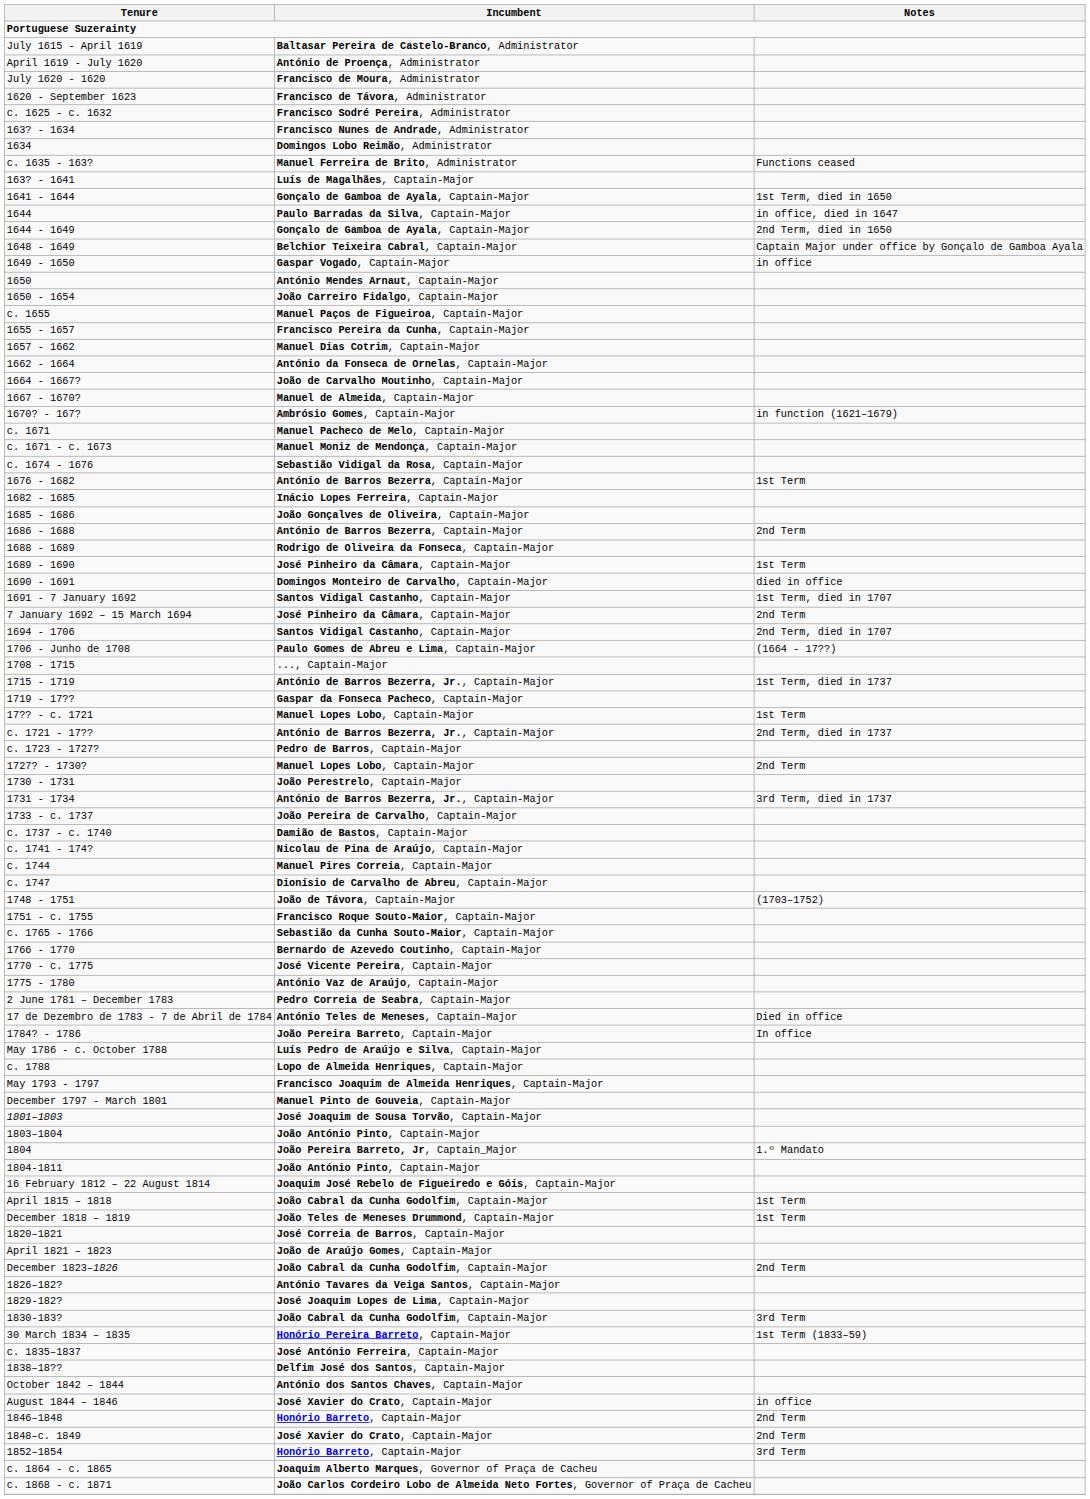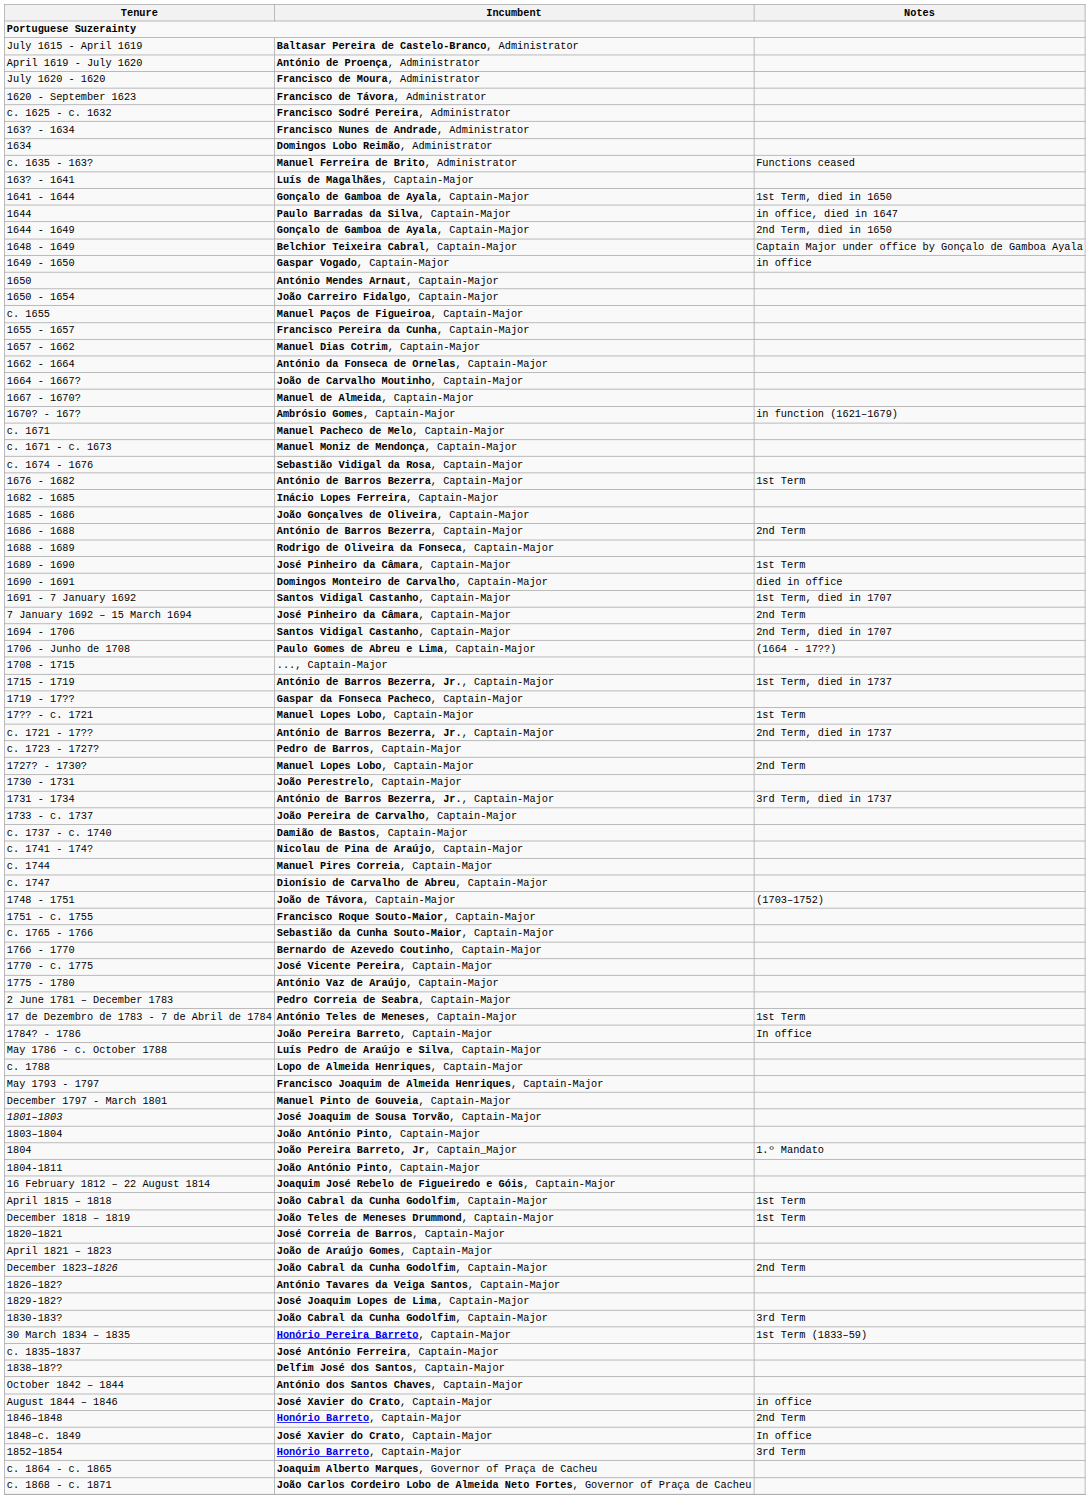 <table class="wikitable">
 <tr>
 <th>Tenure</th>
 <th>Incumbent</th>
 <th>Notes</th>
 </tr>
 <tr>
 <td colspan="3"><strong>Portuguese Suzerainty</strong></td>
 </tr>
 <tr>
 <td>July 1615 - April 1619</td>
 <td><strong>Baltasar Pereira de Castelo-Branco</strong>, Administrator</td>
 <td></td>
 </tr>
 <tr>
 <td>April 1619 - July 1620</td>
 <td><strong>António de Proença</strong>, Administrator</td>
 <td></td>
 </tr>
 <tr>
 <td>July 1620 - 1620</td>
 <td><strong>Francisco de Moura</strong>, Administrator</td>
 <td></td>
 </tr>
 <tr>
 <td>1620 - September 1623</td>
 <td><strong>Francisco de Távora</strong>, Administrator</td>
 <td></td>
 </tr>
 <tr>
 <td>c. 1625 - c. 1632</td>
 <td><strong>Francisco Sodré Pereira</strong>, Administrator</td>
 <td></td>
 </tr>
 <tr>
 <td>163? - 1634</td>
 <td><strong>Francisco Nunes de Andrade</strong>, Administrator</td>
 <td></td>
 </tr>
 <tr>
 <td>1634</td>
 <td><strong>Domingos Lobo Reimão</strong>, Administrator</td>
 <td></td>
 </tr>
 <tr>
 <td>c. 1635 - 163?</td>
 <td><strong>Manuel Ferreira de Brito</strong>, Administrator</td>
 <td>Functions ceased</td>
 </tr>
 <tr>
 <td>163? - 1641</td>
 <td><strong>Luís de Magalhães</strong>, Captain-Major</td>
 <td></td>
 </tr>
 <tr>
 <td>1641 - 1644</td>
 <td><strong>Gonçalo de Gamboa de Ayala</strong>, Captain-Major</td>
 <td>1st Term, died in 1650</td>
 </tr>
 <tr>
 <td>1644</td>
 <td><strong>Paulo Barradas da Silva</strong>, Captain-Major</td>
 <td>in office, died in 1647</td>
 </tr>
 <tr>
 <td>1644 - 1649</td>
 <td><strong>Gonçalo de Gamboa de Ayala</strong>, Captain-Major</td>
 <td>2nd Term, died in 1650</td>
 </tr>
 <tr>
 <td>1648 - 1649</td>
 <td><strong>Belchior Teixeira Cabral</strong>, Captain-Major</td>
 <td>Captain Major under office by Gonçalo de Gamboa Ayala</td>
 </tr>
 <tr>
 <td>1649 - 1650</td>
 <td><strong>Gaspar Vogado</strong>, Captain-Major</td>
 <td>in office</td>
 </tr>
 <tr>
 <td>1650</td>
 <td><strong>António Mendes Arnaut</strong>, Captain-Major</td>
 <td></td>
 </tr>
 <tr>
 <td>1650 - 1654</td>
 <td><strong>João Carreiro Fidalgo</strong>, Captain-Major</td>
 <td></td>
 </tr>
 <tr>
 <td>c. 1655</td>
 <td><strong>Manuel Paços de Figueiroa</strong>, Captain-Major</td>
 <td></td>
 </tr>
 <tr>
 <td>1655 - 1657</td>
 <td><strong>Francisco Pereira da Cunha</strong>, Captain-Major</td>
 <td></td>
 </tr>
 <tr>
 <td>1657 - 1662</td>
 <td><strong>Manuel Dias Cotrim</strong>, Captain-Major</td>
 <td></td>
 </tr>
 <tr>
 <td>1662 - 1664</td>
 <td><strong>António da Fonseca de Ornelas</strong>, Captain-Major</td>
 <td></td>
 </tr>
 <tr>
 <td>1664 - 1667?</td>
 <td><strong>João de Carvalho Moutinho</strong>, Captain-Major</td>
 <td></td>
 </tr>
 <tr>
 <td>1667 - 1670?</td>
 <td><strong>Manuel de Almeida</strong>, Captain-Major</td>
 <td></td>
 </tr>
 <tr>
 <td>1670? - 167?</td>
 <td><strong>Ambrósio Gomes</strong>, Captain-Major</td>
 <td>in function (1621–1679)</td>
 </tr>
 <tr>
 <td>c. 1671</td>
 <td><strong>Manuel Pacheco de Melo</strong>, Captain-Major</td>
 <td></td>
 </tr>
 <tr>
 <td>c. 1671 - c. 1673</td>
 <td><strong>Manuel Moniz de Mendonça</strong>, Captain-Major</td>
 <td></td>
 </tr>
 <tr>
 <td>c. 1674 - 1676</td>
 <td><strong>Sebastião Vidigal da Rosa</strong>, Captain-Major</td>
 <td></td>
 </tr>
 <tr>
 <td>1676 - 1682</td>
 <td><strong>António de Barros Bezerra</strong>, Captain-Major</td>
 <td>1st Term</td>
 </tr>
 <tr>
 <td>1682 - 1685</td>
 <td><strong>Inácio Lopes Ferreira</strong>, Captain-Major</td>
 <td></td>
 </tr>
 <tr>
 <td>1685 - 1686</td>
 <td><strong>João Gonçalves de Oliveira</strong>, Captain-Major</td>
 <td></td>
 </tr>
 <tr>
 <td>1686 - 1688</td>
 <td><strong>António de Barros Bezerra</strong>, Captain-Major</td>
 <td>2nd Term</td>
 </tr>
 <tr>
 <td>1688 - 1689</td>
 <td><strong>Rodrigo de Oliveira da Fonseca</strong>, Captain-Major</td>
 <td></td>
 </tr>
 <tr>
 <td>1689 - 1690</td>
 <td><strong>José Pinheiro da Câmara</strong>, Captain-Major</td>
 <td>1st Term</td>
 </tr>
 <tr>
 <td>1690 - 1691</td>
 <td><strong>Domingos Monteiro de Carvalho</strong>, Captain-Major</td>
 <td>died in office</td>
 </tr>
 <tr>
 <td>1691 - 7 January 1692</td>
 <td><strong>Santos Vidigal Castanho</strong>, Captain-Major</td>
 <td>1st Term, died in 1707</td>
 </tr>
 <tr>
 <td>7 January 1692 – 15 March 1694</td>
 <td><strong>José Pinheiro da Câmara</strong>, Captain-Major</td>
 <td>2nd Term</td>
 </tr>
 <tr>
 <td>1694 - 1706</td>
 <td><strong>Santos Vidigal Castanho</strong>, Captain-Major</td>
 <td>2nd Term, died in 1707</td>
 </tr>
 <tr>
 <td>1706 - Junho de 1708</td>
 <td><strong>Paulo Gomes de Abreu e Lima</strong>, Captain-Major</td>
 <td>(1664 - 17??)</td>
 </tr>
 <tr>
 <td>1708 - 1715</td>
 <td>..., Captain-Major</td>
 <td></td>
 </tr>
 <tr>
 <td>1715 - 1719</td>
 <td><strong>António de Barros Bezerra, Jr.</strong>, Captain-Major</td>
 <td>1st Term, died in 1737</td>
 </tr>
 <tr>
 <td>1719 - 17??</td>
 <td><strong>Gaspar da Fonseca Pacheco</strong>, Captain-Major</td>
 <td></td>
 </tr>
 <tr>
 <td>17?? - c. 1721</td>
 <td><strong>Manuel Lopes Lobo</strong>, Captain-Major</td>
 <td>1st Term</td>
 </tr>
 <tr>
 <td>c. 1721 - 17??</td>
 <td><strong>António de Barros Bezerra, Jr.</strong>, Captain-Major</td>
 <td>2nd Term, died in 1737</td>
 </tr>
 <tr>
 <td>c. 1723 - 1727?</td>
 <td><strong>Pedro de Barros</strong>, Captain-Major</td>
 <td></td>
 </tr>
 <tr>
 <td>1727? - 1730?</td>
 <td><strong>Manuel Lopes Lobo</strong>, Captain-Major</td>
 <td>2nd Term</td>
 </tr>
 <tr>
 <td>1730 - 1731</td>
 <td><strong>João Perestrelo</strong>, Captain-Major</td>
 <td></td>
 </tr>
 <tr>
 <td>1731 - 1734</td>
 <td><strong>António de Barros Bezerra, Jr.</strong>, Captain-Major</td>
 <td>3rd Term, died in 1737</td>
 </tr>
 <tr>
 <td>1733 - c. 1737</td>
 <td><strong>João Pereira de Carvalho</strong>, Captain-Major</td>
 <td></td>
 </tr>
 <tr>
 <td>c. 1737 - c. 1740</td>
 <td><strong>Damião de Bastos</strong>, Captain-Major</td>
 <td></td>
 </tr>
 <tr>
 <td>c. 1741 - 174?</td>
 <td><strong>Nicolau de Pina de Araújo</strong>, Captain-Major</td>
 <td></td>
 </tr>
 <tr>
 <td>c. 1744</td>
 <td><strong>Manuel Pires Correia</strong>, Captain-Major</td>
 <td></td>
 </tr>
 <tr>
 <td>c. 1747</td>
 <td><strong>Dionísio de Carvalho de Abreu</strong>, Captain-Major</td>
 <td></td>
 </tr>
 <tr>
 <td>1748 - 1751</td>
 <td><strong>João de Távora</strong>, Captain-Major</td>
 <td>(1703–1752)</td>
 </tr>
 <tr>
 <td>1751 - c. 1755</td>
 <td><strong>Francisco Roque Souto-Maior</strong>, Captain-Major</td>
 <td></td>
 </tr>
 <tr>
 <td>c. 1765 - 1766</td>
 <td><strong>Sebastião da Cunha Souto-Maior</strong>, Captain-Major</td>
 <td></td>
 </tr>
 <tr>
 <td>1766 - 1770</td>
 <td><strong>Bernardo de Azevedo Coutinho</strong>, Captain-Major</td>
 <td></td>
 </tr>
 <tr>
 <td>1770 - c. 1775</td>
 <td><strong>José Vicente Pereira</strong>, Captain-Major</td>
 <td></td>
 </tr>
 <tr>
 <td>1775 - 1780</td>
 <td><strong>António Vaz de Araújo</strong>, Captain-Major</td>
 <td></td>
 </tr>
 <tr>
 <td>2 June 1781 – December 1783</td>
 <td><strong>Pedro Correia de Seabra</strong>, Captain-Major</td>
 <td></td>
 </tr>
 <tr>
 <td>17 de Dezembro de 1783 - 7 de Abril de 1784</td>
 <td><strong>António Teles de Meneses</strong>, Captain-Major</td>
-<td>Died in office</td>
+<td>1st Term</td>
 </tr>
 <tr>
 <td>1784? - 1786</td>
 <td><strong>João Pereira Barreto</strong>, Captain-Major</td>
 <td>In office</td>
 </tr>
 <tr>
 <td>May 1786 - c. October 1788</td>
 <td><strong>Luís Pedro de Araújo e Silva</strong>, Captain-Major</td>
 <td></td>
 </tr>
 <tr>
 <td>c. 1788</td>
 <td><strong>Lopo de Almeida Henriques</strong>, Captain-Major</td>
 <td></td>
 </tr>
 <tr>
 <td>May 1793 - 1797</td>
 <td><strong>Francisco Joaquim de Almeida Henriques</strong>, Captain-Major</td>
 <td></td>
 </tr>
 <tr>
 <td>December 1797 - March 1801</td>
 <td><strong>Manuel Pinto de Gouveia</strong>, Captain-Major</td>
 <td></td>
 </tr>
 <tr>
 <td><em>1801–1803</em></td>
 <td><strong>José Joaquim de Sousa Torvão</strong>, Captain-Major</td>
 <td></td>
 </tr>
 <tr>
 <td>1803–1804</td>
 <td><strong>João António Pinto</strong>, Captain-Major</td>
 <td></td>
 </tr>
 <tr>
 <td>1804</td>
 <td><strong>João Pereira Barreto, Jr</strong>, Captain_Major</td>
 <td>1.º Mandato</td>
 </tr>
 <tr>
 <td>1804-1811</td>
 <td><strong>João António Pinto</strong>, Captain-Major</td>
 <td></td>
 </tr>
 <tr>
 <td>16 February 1812 – 22 August 1814</td>
 <td><strong>Joaquim José Rebelo de Figueiredo e Góis</strong>, Captain-Major</td>
 <td></td>
 </tr>
 <tr>
 <td>April 1815 – 1818</td>
 <td><strong>João Cabral da Cunha Godolfim</strong>, Captain-Major</td>
 <td>1st Term</td>
 </tr>
 <tr>
 <td>December 1818 – 1819</td>
 <td><strong>João Teles de Meneses Drummond</strong>, Captain-Major</td>
 <td>1st Term</td>
 </tr>
 <tr>
 <td>1820–1821</td>
 <td><strong>José Correia de Barros</strong>, Captain-Major</td>
 <td></td>
 </tr>
 <tr>
 <td>April 1821 – 1823</td>
 <td><strong>João de Araújo Gomes</strong>, Captain-Major</td>
 <td></td>
 </tr>
 <tr>
 <td>December 1823–<em>1826</em></td>
 <td><strong>João Cabral da Cunha Godolfim</strong>, Captain-Major</td>
 <td>2nd Term</td>
 </tr>
 <tr>
 <td>1826–182?</td>
 <td><strong>António Tavares da Veiga Santos</strong>, Captain-Major</td>
 <td></td>
 </tr>
 <tr>
 <td>1829-182?</td>
 <td><strong>José Joaquim Lopes de Lima</strong>, Captain-Major</td>
 <td></td>
 </tr>
 <tr>
 <td>1830-183?</td>
 <td><strong>João Cabral da Cunha Godolfim</strong>, Captain-Major</td>
 <td>3rd Term</td>
 </tr>
 <tr>
 <td>30 March 1834 – 1835</td>
 <td><strong><a href='#'>Honório Pereira Barreto</a></strong>, Captain-Major</td>
 <td>1st Term (1833–59)</td>
 </tr>
 <tr>
 <td>c. 1835–1837</td>
 <td><strong>José António Ferreira</strong>, Captain-Major</td>
 <td></td>
 </tr>
 <tr>
 <td>1838–18??</td>
 <td><strong>Delfim José dos Santos</strong>, Captain-Major</td>
 <td></td>
 </tr>
 <tr>
 <td>October 1842 – 1844</td>
 <td><strong>António dos Santos Chaves</strong>, Captain-Major</td>
 <td></td>
 </tr>
 <tr>
 <td>August 1844 – 1846</td>
 <td><strong>José Xavier do Crato</strong>, Captain-Major</td>
 <td>in office</td>
 </tr>
 <tr>
 <td>1846–1848</td>
 <td><strong><a href='#'>Honório Barreto</a></strong>, Captain-Major</td>
 <td>2nd Term</td>
 </tr>
 <tr>
 <td>1848–c. 1849</td>
 <td><strong>José Xavier do Crato</strong>, Captain-Major</td>
-<td>2nd Term</td>
+<td>In office</td>
 </tr>
 <tr>
 <td>1852–1854</td>
 <td><strong><a href='#'>Honório Barreto</a></strong>, Captain-Major</td>
 <td>3rd Term</td>
 </tr>
 <tr>
 <td>c. 1864 - c. 1865</td>
 <td><strong>Joaquim Alberto Marques</strong>, Governor of Praça de Cacheu</td>
 <td></td>
 </tr>
 <tr>
 <td>c. 1868 - c. 1871</td>
 <td><strong>João Carlos Cordeiro Lobo de Almeida Neto Fortes</strong>, Governor of Praça de Cacheu</td>
 <td></td>
 </tr>
 <tr>
 </tr>
 </table>
